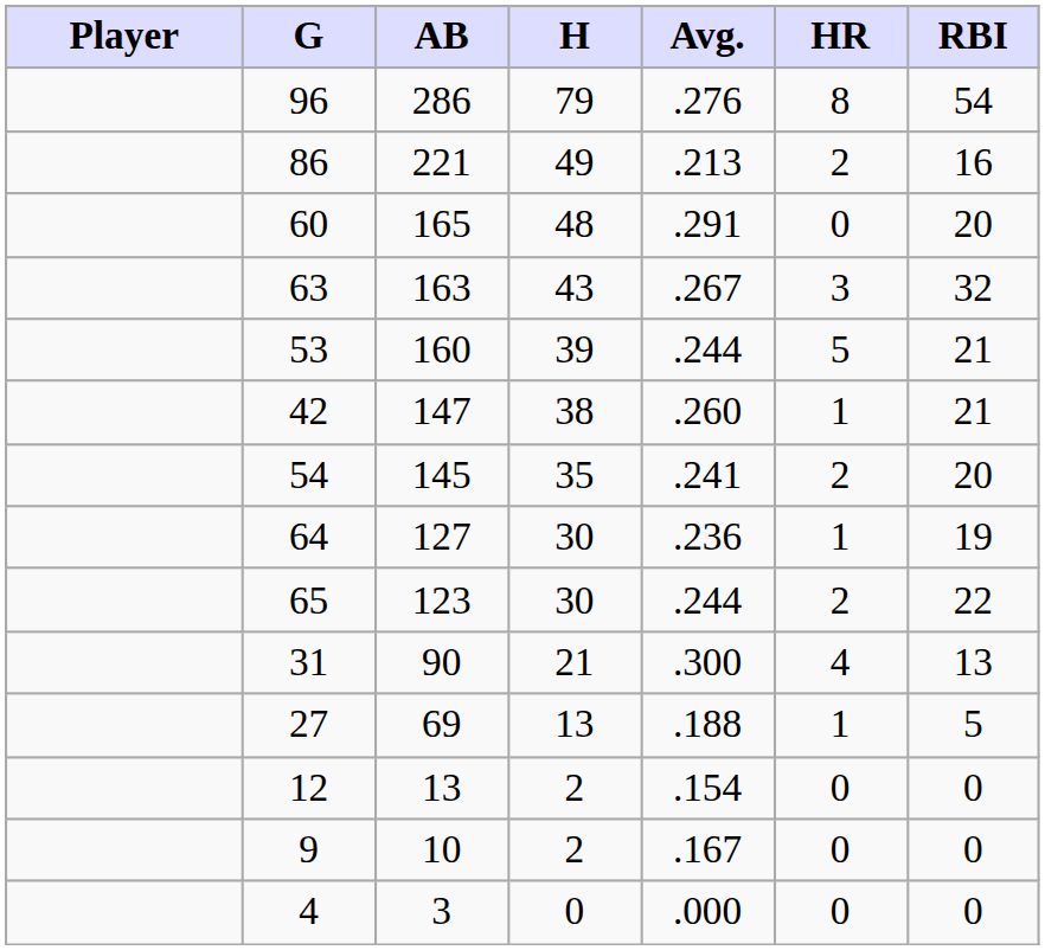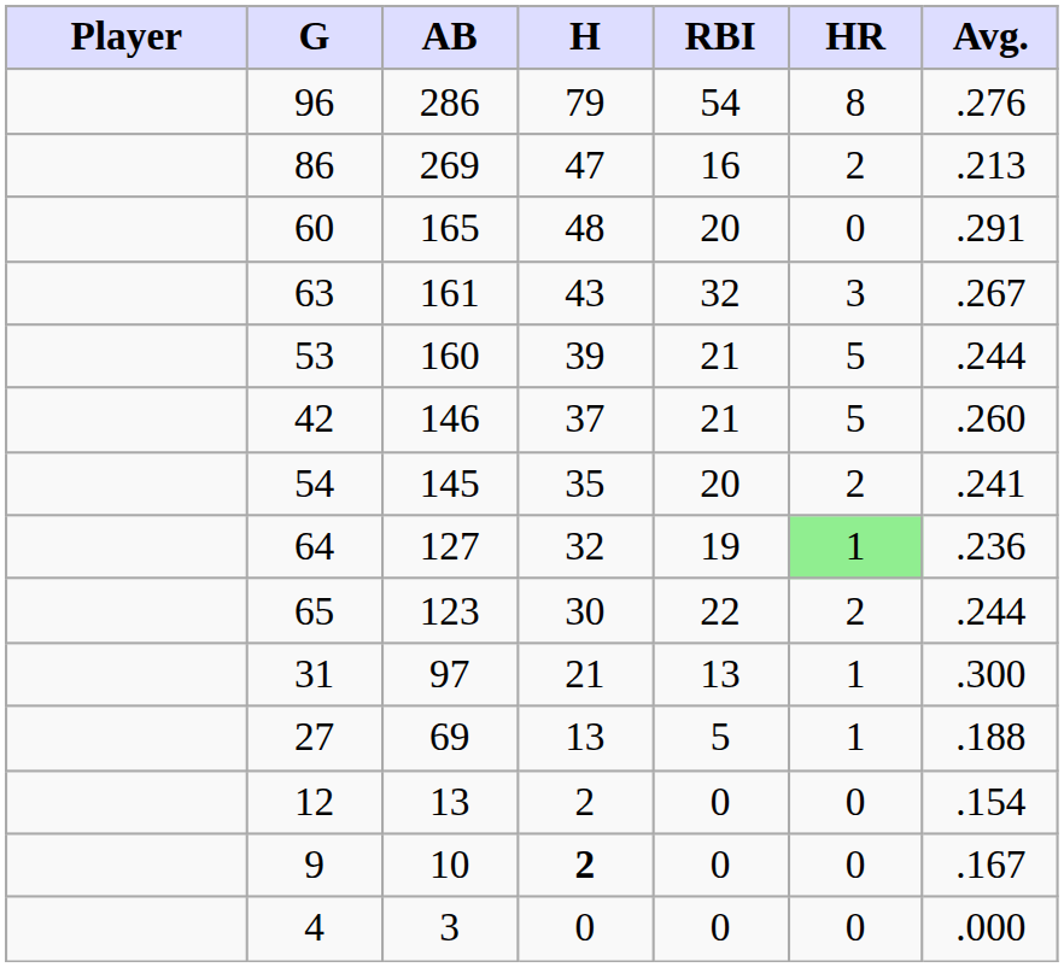 <table class="wikitable sortable">
 <tr>
 <th style="background:#ddf; width:16%;">Player</th>
 <th style="background:#ddf; width:9%;">G</th>
 <th style="background:#ddf; width:9%;">AB</th>
 <th style="background:#ddf; width:9%;">H</th>
+<th style="background:#ddf; width:9%;">RBI</th>
+<th style="background:#ddf; width:9%;">HR</th>
 <th style="background:#ddf; width:9%;">Avg.</th>
-<th style="background:#ddf; width:9%;">HR</th>
-<th style="background:#ddf; width:9%;">RBI</th>
 </tr>
 <tr style="text-align:center;">
 <td></td>
 <td>96</td>
 <td>286</td>
 <td>79</td>
+<td>54</td>
+<td>8</td>
 <td>.276</td>
-<td>8</td>
-<td>54</td>
 </tr>
 <tr style="text-align:center;">
 <td></td>
 <td>86</td>
-<td>221</td>
-<td>49</td>
+<td>269</td>
+<td>47</td>
+<td>16</td>
+<td>2</td>
 <td>.213</td>
-<td>2</td>
-<td>16</td>
 </tr>
 <tr style="text-align:center;">
 <td></td>
 <td>60</td>
 <td>165</td>
 <td>48</td>
+<td>20</td>
+<td>0</td>
 <td>.291</td>
-<td>0</td>
-<td>20</td>
 </tr>
 <tr style="text-align:center;">
 <td></td>
 <td>63</td>
-<td>163</td>
+<td>161</td>
 <td>43</td>
+<td>32</td>
+<td>3</td>
 <td>.267</td>
-<td>3</td>
-<td>32</td>
 </tr>
 <tr style="text-align:center;">
 <td></td>
 <td>53</td>
 <td>160</td>
 <td>39</td>
+<td>21</td>
+<td>5</td>
 <td>.244</td>
-<td>5</td>
-<td>21</td>
 </tr>
 <tr style="text-align:center;">
 <td></td>
 <td>42</td>
-<td>147</td>
-<td>38</td>
+<td>146</td>
+<td>37</td>
+<td>21</td>
+<td>5</td>
 <td>.260</td>
-<td>1</td>
-<td>21</td>
 </tr>
 <tr style="text-align:center;">
 <td></td>
 <td>54</td>
 <td>145</td>
 <td>35</td>
+<td>20</td>
+<td>2</td>
 <td>.241</td>
-<td>2</td>
-<td>20</td>
 </tr>
 <tr style="text-align:center;">
 <td></td>
 <td>64</td>
 <td>127</td>
-<td>30</td>
+<td>32</td>
+<td>19</td>
+<td style="background: lightgreen;">1</td>
 <td>.236</td>
-<td>1</td>
-<td>19</td>
 </tr>
 <tr style="text-align:center;">
 <td></td>
 <td>65</td>
 <td>123</td>
 <td>30</td>
+<td>22</td>
+<td>2</td>
 <td>.244</td>
-<td>2</td>
-<td>22</td>
 </tr>
 <tr style="text-align:center;">
 <td></td>
 <td>31</td>
-<td>90</td>
+<td>97</td>
 <td>21</td>
+<td>13</td>
+<td>1</td>
 <td>.300</td>
-<td>4</td>
-<td>13</td>
 </tr>
 <tr style="text-align:center;">
 <td></td>
 <td>27</td>
 <td>69</td>
 <td>13</td>
+<td>5</td>
+<td>1</td>
 <td>.188</td>
-<td>1</td>
-<td>5</td>
 </tr>
 <tr style="text-align:center;">
 <td></td>
 <td>12</td>
 <td>13</td>
 <td>2</td>
-<td>.154</td>
 <td>0</td>
 <td>0</td>
+<td>.154</td>
 </tr>
 <tr style="text-align:center;">
 <td></td>
 <td>9</td>
 <td>10</td>
-<td>2</td>
-<td>.167</td>
+<td><strong>2</strong></td>
 <td>0</td>
 <td>0</td>
+<td>.167</td>
 </tr>
 <tr style="text-align:center;">
 <td></td>
 <td>4</td>
 <td>3</td>
 <td>0</td>
-<td>.000</td>
 <td>0</td>
 <td>0</td>
+<td>.000</td>
 </tr>
 </table>
